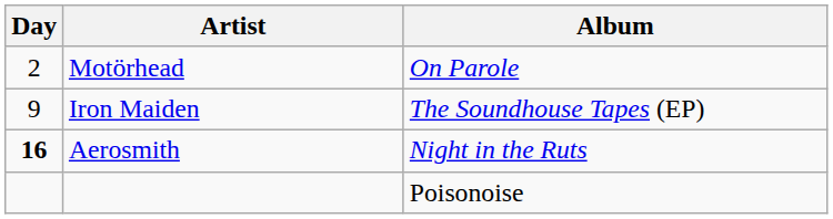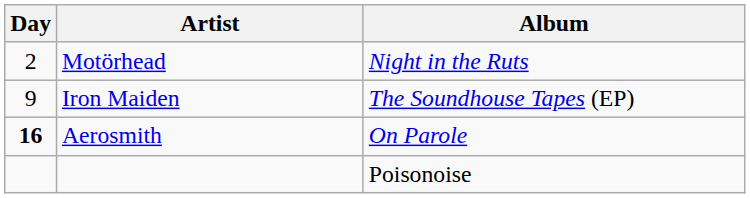 <table class="wikitable" border="1">
 <tr>
 <th>Day</th>
 <th width="200">Artist</th>
 <th width="250">Album</th>
 </tr>
 <tr>
 <td style="text-align:center;" rowspan="1">2</td>
 <td><a href='#'>Motörhead</a></td>
-<td><em><a href='#'>On Parole</a></em></td>
+<td><em><a href='#'>Night in the Ruts</a></em></td>
 </tr>
 <tr>
 <td style="text-align:center;" rowspan="1">9</td>
 <td><a href='#'>Iron Maiden</a></td>
 <td><em><a href='#'>The Soundhouse Tapes</a></em> (EP)</td>
 </tr>
 <tr>
 <td style="text-align:center;" rowspan="1"><strong>16</strong></td>
 <td><a href='#'>Aerosmith</a></td>
-<td><em><a href='#'>Night in the Ruts</a></em></td>
+<td><em><a href='#'>On Parole</a></em></td>
 </tr>
 <tr>
 <td style="text-align:center;" rowspan="1"></td>
 <td></td>
 <td>Poisonoise</td>
 </tr>
 </table>
